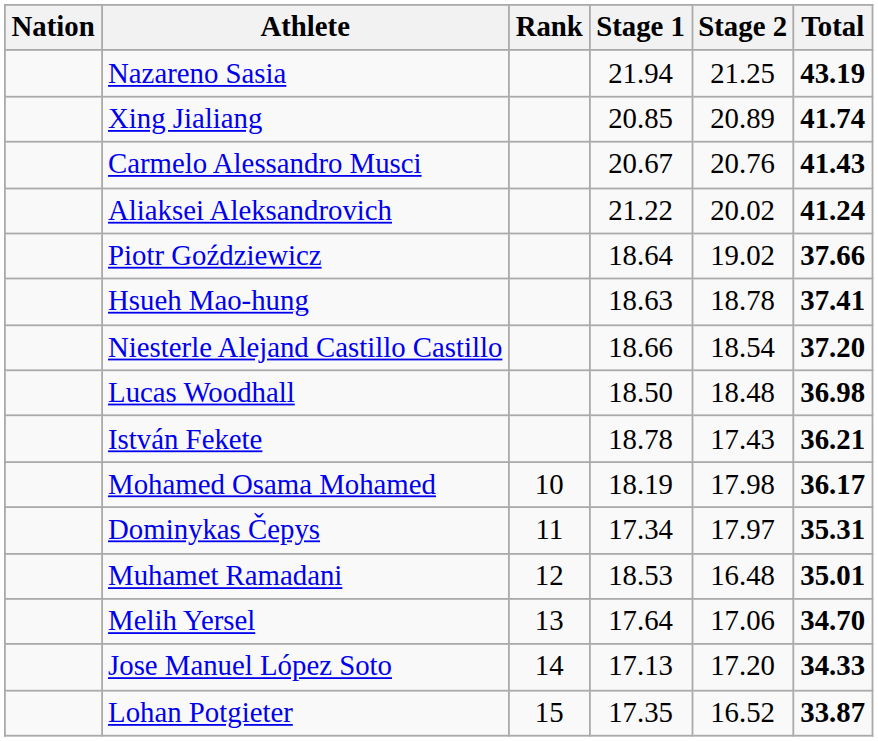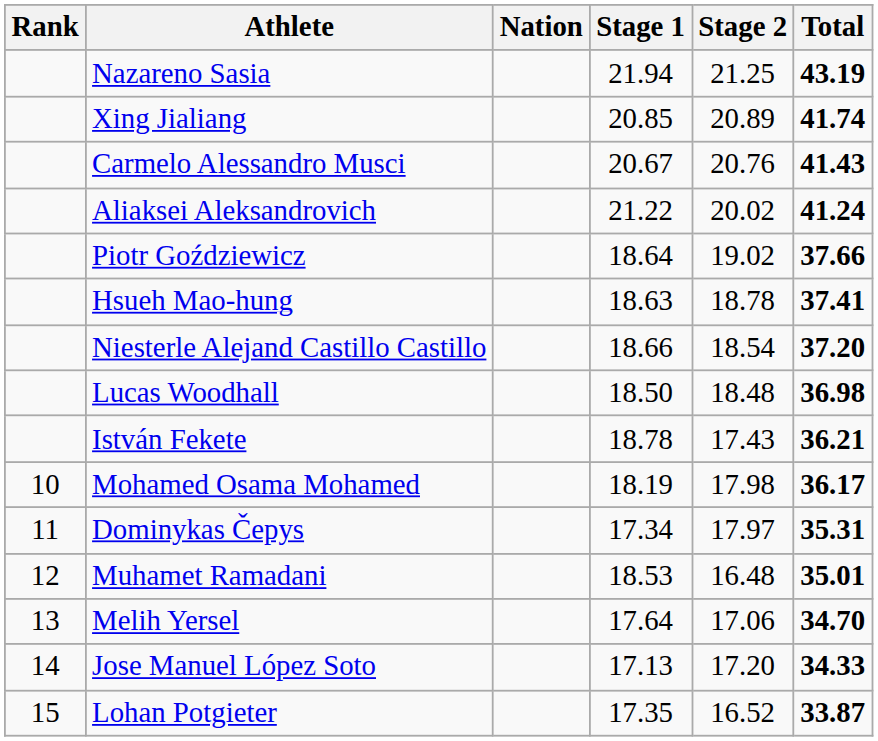 <table class="wikitable sortable" style="text-align:center">
 <tr>
+<th>Rank</th>
+<th>Athlete</th>
 <th>Nation</th>
-<th>Athlete</th>
-<th>Rank</th>
 <th>Stage 1</th>
 <th>Stage 2</th>
 <th>Total</th>
 </tr>
 <tr>
+<td></td>
+<td align=left><a href='#'>Nazareno Sasia</a></td>
 <td align=left></td>
-<td align=left><a href='#'>Nazareno Sasia</a></td>
-<td></td>
 <td>21.94</td>
 <td>21.25</td>
 <td><strong>43.19</strong></td>
 </tr>
 <tr>
+<td></td>
+<td align=left><a href='#'>Xing Jialiang</a></td>
 <td align=left></td>
-<td align=left><a href='#'>Xing Jialiang</a></td>
-<td></td>
 <td>20.85</td>
 <td>20.89</td>
 <td><strong>41.74</strong></td>
 </tr>
 <tr>
+<td></td>
+<td align=left><a href='#'>Carmelo Alessandro Musci</a></td>
 <td align=left></td>
-<td align=left><a href='#'>Carmelo Alessandro Musci</a></td>
-<td></td>
 <td>20.67</td>
 <td>20.76</td>
 <td><strong>41.43</strong></td>
 </tr>
 <tr>
+<td></td>
+<td align=left><a href='#'>Aliaksei Aleksandrovich</a></td>
 <td align=left></td>
-<td align=left><a href='#'>Aliaksei Aleksandrovich</a></td>
-<td></td>
 <td>21.22</td>
 <td>20.02</td>
 <td><strong>41.24</strong></td>
 </tr>
 <tr>
+<td></td>
+<td align=left><a href='#'>Piotr Goździewicz</a></td>
 <td align=left></td>
-<td align=left><a href='#'>Piotr Goździewicz</a></td>
-<td></td>
 <td>18.64</td>
 <td>19.02</td>
 <td><strong>37.66</strong></td>
 </tr>
 <tr>
+<td></td>
+<td align=left><a href='#'>Hsueh Mao-hung</a></td>
 <td align=left></td>
-<td align=left><a href='#'>Hsueh Mao-hung</a></td>
-<td></td>
 <td>18.63</td>
 <td>18.78</td>
 <td><strong>37.41</strong></td>
 </tr>
 <tr>
+<td></td>
+<td align=left><a href='#'>Niesterle Alejand Castillo Castillo</a></td>
 <td align=left></td>
-<td align=left><a href='#'>Niesterle Alejand Castillo Castillo</a></td>
-<td></td>
 <td>18.66</td>
 <td>18.54</td>
 <td><strong>37.20</strong></td>
 </tr>
 <tr>
+<td></td>
+<td align=left><a href='#'>Lucas Woodhall</a></td>
 <td align=left></td>
-<td align=left><a href='#'>Lucas Woodhall</a></td>
-<td></td>
 <td>18.50</td>
 <td>18.48</td>
 <td><strong>36.98</strong></td>
 </tr>
 <tr>
+<td></td>
+<td align=left><a href='#'>István Fekete</a></td>
 <td align=left></td>
-<td align=left><a href='#'>István Fekete</a></td>
-<td></td>
 <td>18.78</td>
 <td>17.43</td>
 <td><strong>36.21</strong></td>
 </tr>
 <tr>
+<td>10</td>
+<td align=left><a href='#'>Mohamed Osama Mohamed</a></td>
 <td align=left></td>
-<td align=left><a href='#'>Mohamed Osama Mohamed</a></td>
-<td>10</td>
 <td>18.19</td>
 <td>17.98</td>
 <td><strong>36.17</strong></td>
 </tr>
 <tr>
+<td>11</td>
+<td align=left><a href='#'>Dominykas Čepys</a></td>
 <td align=left></td>
-<td align=left><a href='#'>Dominykas Čepys</a></td>
-<td>11</td>
 <td>17.34</td>
 <td>17.97</td>
 <td><strong>35.31</strong></td>
 </tr>
 <tr>
+<td>12</td>
+<td align=left><a href='#'>Muhamet Ramadani</a></td>
 <td align=left></td>
-<td align=left><a href='#'>Muhamet Ramadani</a></td>
-<td>12</td>
 <td>18.53</td>
 <td>16.48</td>
 <td><strong>35.01</strong></td>
 </tr>
 <tr>
+<td>13</td>
+<td align=left><a href='#'>Melih Yersel</a></td>
 <td align=left></td>
-<td align=left><a href='#'>Melih Yersel</a></td>
-<td>13</td>
 <td>17.64</td>
 <td>17.06</td>
 <td><strong>34.70</strong></td>
 </tr>
 <tr>
+<td>14</td>
+<td align=left><a href='#'>Jose Manuel López Soto</a></td>
 <td align=left></td>
-<td align=left><a href='#'>Jose Manuel López Soto</a></td>
-<td>14</td>
 <td>17.13</td>
 <td>17.20</td>
 <td><strong>34.33</strong></td>
 </tr>
 <tr>
+<td>15</td>
+<td align=left><a href='#'>Lohan Potgieter</a></td>
 <td align=left></td>
-<td align=left><a href='#'>Lohan Potgieter</a></td>
-<td>15</td>
 <td>17.35</td>
 <td>16.52</td>
 <td><strong>33.87</strong></td>
 </tr>
 </table>
